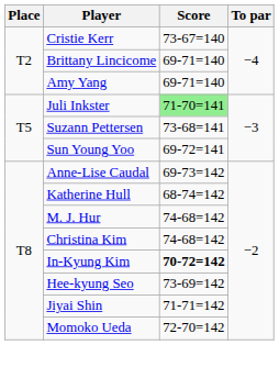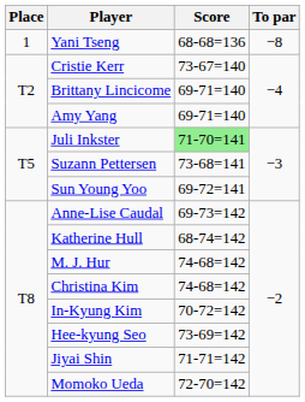 <table class="wikitable">
 <tr>
 <th>Place</th>
 <th>Player</th>
 <th>Score</th>
 <th>To par</th>
+</tr>
+<tr>
+<td align=center>1</td>
+<td> <a href='#'>Yani Tseng</a></td>
+<td align=center>68-68=136</td>
+<td align=center>−8</td>
 </tr>
 <tr>
 <td rowspan=3 align=center>T2</td>
 <td> <a href='#'>Cristie Kerr</a></td>
 <td align=center>73-67=140</td>
 <td rowspan=3 align=center>−4</td>
 </tr>
 <tr>
 <td> <a href='#'>Brittany Lincicome</a></td>
 <td align=center>69-71=140</td>
 </tr>
 <tr>
 <td> <a href='#'>Amy Yang</a></td>
 <td align=center>69-71=140</td>
 </tr>
 <tr>
 <td rowspan=3 align=center>T5</td>
 <td> <a href='#'>Juli Inkster</a></td>
 <td align=center style="background: lightgreen;">71-70=141</td>
 <td rowspan=3 align=center>−3</td>
 </tr>
 <tr>
 <td> <a href='#'>Suzann Pettersen</a></td>
 <td align=center>73-68=141</td>
 </tr>
 <tr>
 <td> <a href='#'>Sun Young Yoo</a></td>
 <td align=center>69-72=141</td>
 </tr>
 <tr>
 <td rowspan=8 align=center>T8</td>
 <td> <a href='#'>Anne-Lise Caudal</a></td>
 <td align=center>69-73=142</td>
 <td rowspan=8 align=center>−2</td>
 </tr>
 <tr>
 <td> <a href='#'>Katherine Hull</a></td>
 <td align=center>68-74=142</td>
 </tr>
 <tr>
 <td> <a href='#'>M. J. Hur</a></td>
 <td align=center>74-68=142</td>
 </tr>
 <tr>
 <td> <a href='#'>Christina Kim</a></td>
 <td align=center>74-68=142</td>
 </tr>
 <tr>
 <td> <a href='#'>In-Kyung Kim</a></td>
-<td align=center><strong>70-72=142</strong></td>
+<td align=center>70-72=142</td>
 </tr>
 <tr>
 <td> <a href='#'>Hee-kyung Seo</a></td>
 <td align=center>73-69=142</td>
 </tr>
 <tr>
 <td> <a href='#'>Jiyai Shin</a></td>
 <td align=center>71-71=142</td>
 </tr>
 <tr>
 <td> <a href='#'>Momoko Ueda</a></td>
 <td align=center>72-70=142</td>
 </tr>
 </table>
